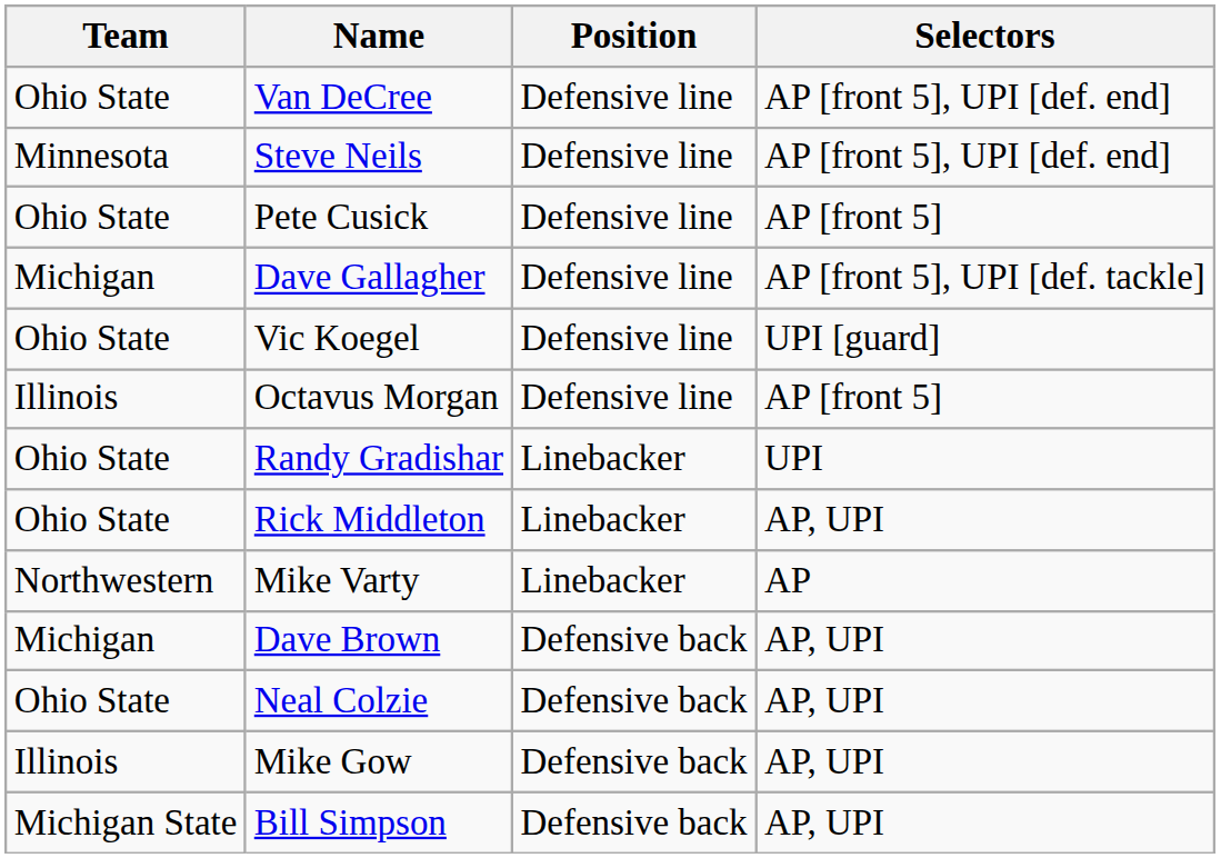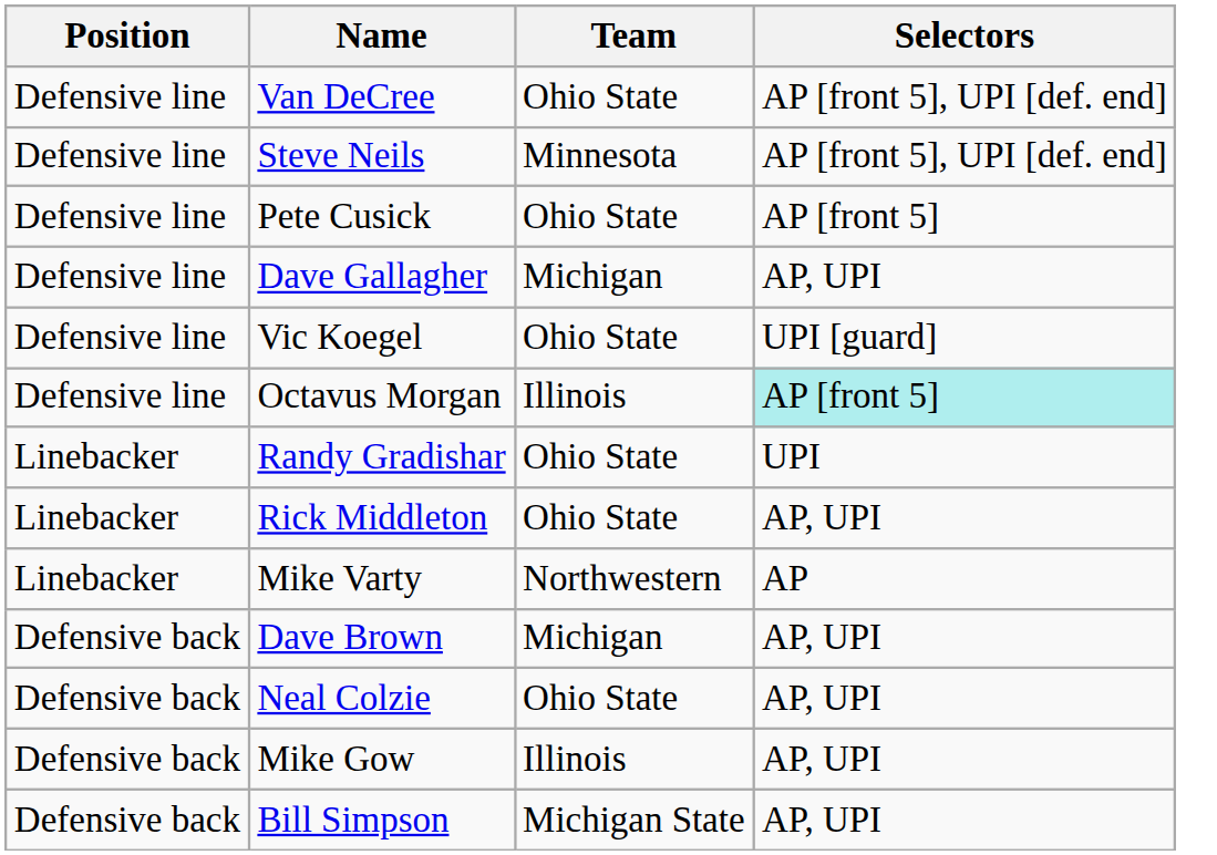 <table class="wikitable" style="font-size: 90%">
 <tr>
+<th>Position</th>
+<th>Name</th>
 <th>Team</th>
-<th>Name</th>
-<th>Position</th>
 <th>Selectors</th>
 </tr>
 <tr>
+<td>Defensive line</td>
+<td><a href='#'>Van DeCree</a></td>
 <td>Ohio State</td>
-<td><a href='#'>Van DeCree</a></td>
-<td>Defensive line</td>
 <td>AP [front 5], UPI [def. end]</td>
 </tr>
 <tr>
+<td>Defensive line</td>
+<td><a href='#'>Steve Neils</a></td>
 <td>Minnesota</td>
-<td><a href='#'>Steve Neils</a></td>
-<td>Defensive line</td>
 <td>AP [front 5], UPI [def. end]</td>
 </tr>
 <tr>
+<td>Defensive line</td>
+<td>Pete Cusick</td>
 <td>Ohio State</td>
-<td>Pete Cusick</td>
-<td>Defensive line</td>
 <td>AP [front 5]</td>
 </tr>
 <tr>
+<td>Defensive line</td>
+<td><a href='#'>Dave Gallagher</a></td>
 <td>Michigan</td>
-<td><a href='#'>Dave Gallagher</a></td>
-<td>Defensive line</td>
-<td>AP [front 5], UPI [def. tackle]</td>
+<td>AP, UPI</td>
 </tr>
 <tr>
+<td>Defensive line</td>
+<td>Vic Koegel</td>
 <td>Ohio State</td>
-<td>Vic Koegel</td>
-<td>Defensive line</td>
 <td>UPI [guard]</td>
 </tr>
 <tr>
+<td>Defensive line</td>
+<td>Octavus Morgan</td>
 <td>Illinois</td>
-<td>Octavus Morgan</td>
-<td>Defensive line</td>
-<td>AP [front 5]</td>
+<td style="background: paleturquoise;">AP [front 5]</td>
 </tr>
 <tr>
+<td>Linebacker</td>
+<td><a href='#'>Randy Gradishar</a></td>
 <td>Ohio State</td>
-<td><a href='#'>Randy Gradishar</a></td>
-<td>Linebacker</td>
 <td>UPI</td>
 </tr>
 <tr>
+<td>Linebacker</td>
+<td><a href='#'>Rick Middleton</a></td>
 <td>Ohio State</td>
-<td><a href='#'>Rick Middleton</a></td>
-<td>Linebacker</td>
 <td>AP, UPI</td>
 </tr>
 <tr>
+<td>Linebacker</td>
+<td>Mike Varty</td>
 <td>Northwestern</td>
-<td>Mike Varty</td>
-<td>Linebacker</td>
 <td>AP</td>
 </tr>
 <tr>
+<td>Defensive back</td>
+<td><a href='#'>Dave Brown</a></td>
 <td>Michigan</td>
-<td><a href='#'>Dave Brown</a></td>
-<td>Defensive back</td>
 <td>AP, UPI</td>
 </tr>
 <tr>
+<td>Defensive back</td>
+<td><a href='#'>Neal Colzie</a></td>
 <td>Ohio State</td>
-<td><a href='#'>Neal Colzie</a></td>
-<td>Defensive back</td>
 <td>AP, UPI</td>
 </tr>
 <tr>
+<td>Defensive back</td>
+<td>Mike Gow</td>
 <td>Illinois</td>
-<td>Mike Gow</td>
-<td>Defensive back</td>
 <td>AP, UPI</td>
 </tr>
 <tr>
+<td>Defensive back</td>
+<td><a href='#'>Bill Simpson</a></td>
 <td>Michigan State</td>
-<td><a href='#'>Bill Simpson</a></td>
-<td>Defensive back</td>
 <td>AP, UPI</td>
 </tr>
 </table>
